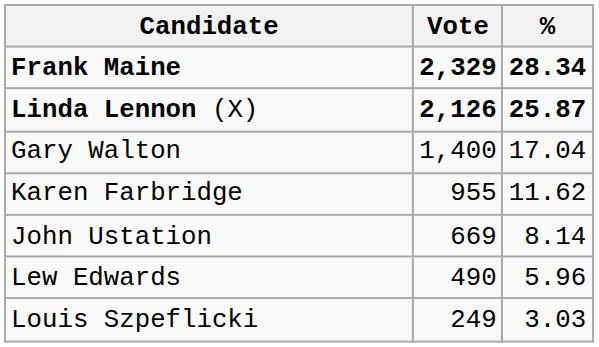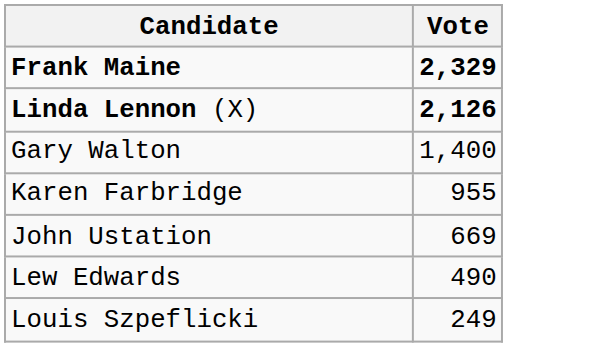 <table class="wikitable">
 <tr>
 <th bgcolor="#DDDDFF" width="200px">Candidate</th>
 <th bgcolor="#DDDDFF">Vote</th>
-<th bgcolor="#DDDDFF">%</th>
 </tr>
 <tr>
 <td><strong>Frank Maine</strong></td>
 <td style="text-align: right;"><strong>2,329</strong></td>
-<td style="text-align: right;"><strong>28.34</strong></td>
 </tr>
 <tr>
 <td><strong>Linda Lennon</strong> (X)</td>
 <td style="text-align: right;"><strong>2,126</strong></td>
-<td style="text-align: right;"><strong>25.87</strong></td>
 </tr>
 <tr>
 <td>Gary Walton</td>
 <td style="text-align: right;">1,400</td>
-<td style="text-align: right;">17.04</td>
 </tr>
 <tr>
 <td>Karen Farbridge</td>
 <td style="text-align: right;">955</td>
-<td style="text-align: right;">11.62</td>
 </tr>
 <tr>
 <td>John Ustation</td>
 <td style="text-align: right;">669</td>
-<td style="text-align: right;">8.14</td>
 </tr>
 <tr>
 <td>Lew Edwards</td>
 <td style="text-align: right;">490</td>
-<td style="text-align: right;">5.96</td>
 </tr>
 <tr>
 <td>Louis Szpeflicki</td>
 <td style="text-align: right;">249</td>
-<td style="text-align: right;">3.03</td>
 </tr>
 </table>
